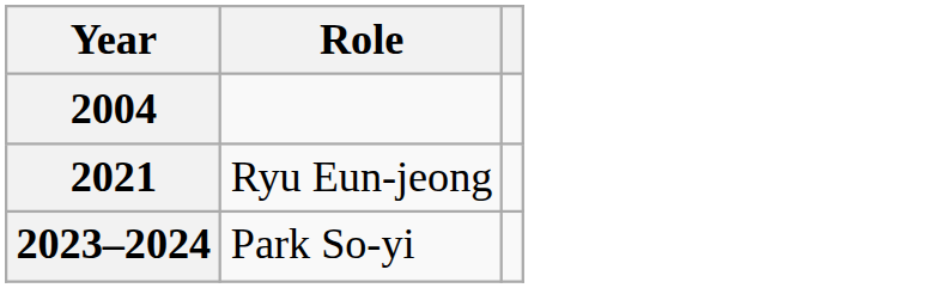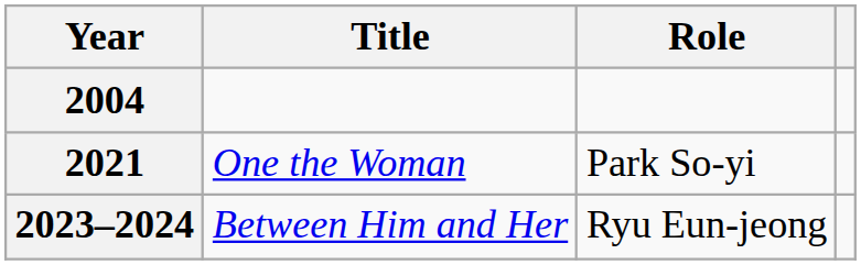 <table class="wikitable plainrowheaders">
 <tr>
 <th scope="col">Year</th>
+<th scope="col">Title</th>
 <th scope="col">Role</th>
 <th scope="col" class="unsortable"></th>
 </tr>
 <tr>
 <th scope="row">2004</th>
+<td><em></em></td>
 <td></td>
 <td style="text-align:center"></td>
 </tr>
 <tr>
 <th scope="row">2021</th>
-<td>Ryu Eun-jeong</td>
+<td><em><a href='#'>One the Woman</a></em></td>
+<td>Park So-yi</td>
 <td style="text-align:center"></td>
 </tr>
 <tr>
 <th scope="row">2023–2024</th>
-<td>Park So-yi</td>
+<td><em><a href='#'>Between Him and Her</a></em></td>
+<td>Ryu Eun-jeong</td>
 <td style="text-align:center"></td>
 </tr>
 </table>
